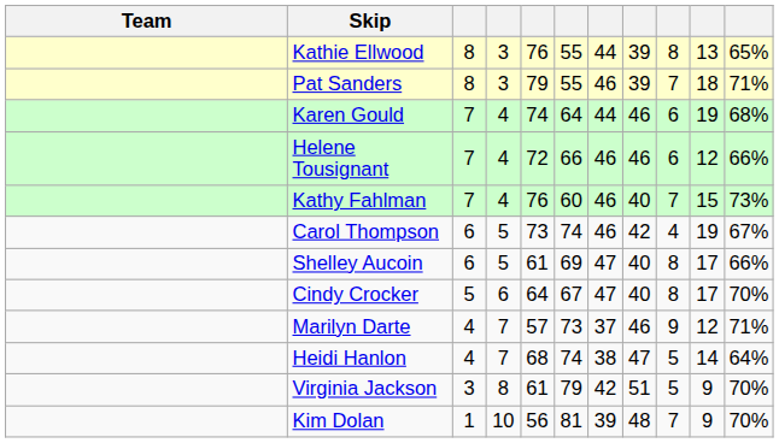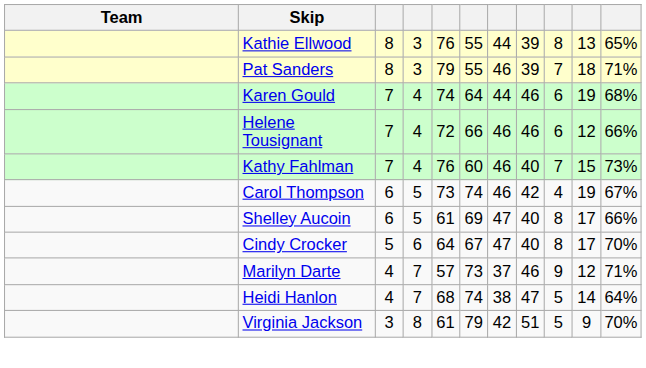 <table class="wikitable" style="text-align: center;">
 <tr>
 <th bgcolor="#efefef" width="220">Team</th>
 <th bgcolor="#efefef" width="125">Skip</th>
 <th width=20></th>
 <th width=20></th>
 <th width=20></th>
 <th width=20></th>
 <th width=20></th>
 <th width=20></th>
 <th width=20></th>
 <th width=20></th>
 <th width=20></th>
 </tr>
 <tr bgcolor="#ffc">
 <td style="text-align: left;"></td>
 <td style="text-align: left;"><a href='#'>Kathie Ellwood</a></td>
 <td>8</td>
 <td>3</td>
 <td>76</td>
 <td>55</td>
 <td>44</td>
 <td>39</td>
 <td>8</td>
 <td>13</td>
 <td>65%</td>
 </tr>
 <tr bgcolor="#ffc">
 <td style="text-align: left;"></td>
 <td style="text-align: left;"><a href='#'>Pat Sanders</a></td>
 <td>8</td>
 <td>3</td>
 <td>79</td>
 <td>55</td>
 <td>46</td>
 <td>39</td>
 <td>7</td>
 <td>18</td>
 <td>71%</td>
 </tr>
 <tr bgcolor="#ccffcc">
 <td style="text-align: left;"></td>
 <td style="text-align: left;"><a href='#'>Karen Gould</a></td>
 <td>7</td>
 <td>4</td>
 <td>74</td>
 <td>64</td>
 <td>44</td>
 <td>46</td>
 <td>6</td>
 <td>19</td>
 <td>68%</td>
 </tr>
 <tr bgcolor="#ccffcc">
 <td style="text-align: left;"></td>
 <td style="text-align: left;"><a href='#'>Helene Tousignant</a></td>
 <td>7</td>
 <td>4</td>
 <td>72</td>
 <td>66</td>
 <td>46</td>
 <td>46</td>
 <td>6</td>
 <td>12</td>
 <td>66%</td>
 </tr>
 <tr bgcolor="#ccffcc">
 <td style="text-align: left;"></td>
 <td style="text-align: left;"><a href='#'>Kathy Fahlman</a></td>
 <td>7</td>
 <td>4</td>
 <td>76</td>
 <td>60</td>
 <td>46</td>
 <td>40</td>
 <td>7</td>
 <td>15</td>
 <td>73%</td>
 </tr>
 <tr>
 <td style="text-align: left;"></td>
 <td style="text-align: left;"><a href='#'>Carol Thompson</a></td>
 <td>6</td>
 <td>5</td>
 <td>73</td>
 <td>74</td>
 <td>46</td>
 <td>42</td>
 <td>4</td>
 <td>19</td>
 <td>67%</td>
 </tr>
 <tr>
 <td style="text-align: left;"></td>
 <td style="text-align: left;"><a href='#'>Shelley Aucoin</a></td>
 <td>6</td>
 <td>5</td>
 <td>61</td>
 <td>69</td>
 <td>47</td>
 <td>40</td>
 <td>8</td>
 <td>17</td>
 <td>66%</td>
 </tr>
 <tr>
 <td style="text-align: left;"></td>
 <td style="text-align: left;"><a href='#'>Cindy Crocker</a></td>
 <td>5</td>
 <td>6</td>
 <td>64</td>
 <td>67</td>
 <td>47</td>
 <td>40</td>
 <td>8</td>
 <td>17</td>
 <td>70%</td>
 </tr>
 <tr>
 <td style="text-align: left;"></td>
 <td style="text-align: left;"><a href='#'>Marilyn Darte</a></td>
 <td>4</td>
 <td>7</td>
 <td>57</td>
 <td>73</td>
 <td>37</td>
 <td>46</td>
 <td>9</td>
 <td>12</td>
 <td>71%</td>
 </tr>
 <tr>
 <td style="text-align: left;"></td>
 <td style="text-align: left;"><a href='#'>Heidi Hanlon</a></td>
 <td>4</td>
 <td>7</td>
 <td>68</td>
 <td>74</td>
 <td>38</td>
 <td>47</td>
 <td>5</td>
 <td>14</td>
 <td>64%</td>
 </tr>
 <tr>
 <td style="text-align: left;"></td>
 <td style="text-align: left;"><a href='#'>Virginia Jackson</a></td>
 <td>3</td>
 <td>8</td>
 <td>61</td>
 <td>79</td>
 <td>42</td>
 <td>51</td>
 <td>5</td>
 <td>9</td>
 <td>70%</td>
 </tr>
-<tr>
-<td style="text-align: left;"></td>
-<td style="text-align: left;"><a href='#'>Kim Dolan</a></td>
-<td>1</td>
-<td>10</td>
-<td>56</td>
-<td>81</td>
-<td>39</td>
-<td>48</td>
-<td>7</td>
-<td>9</td>
-<td>70%</td>
-</tr>
 </table>
